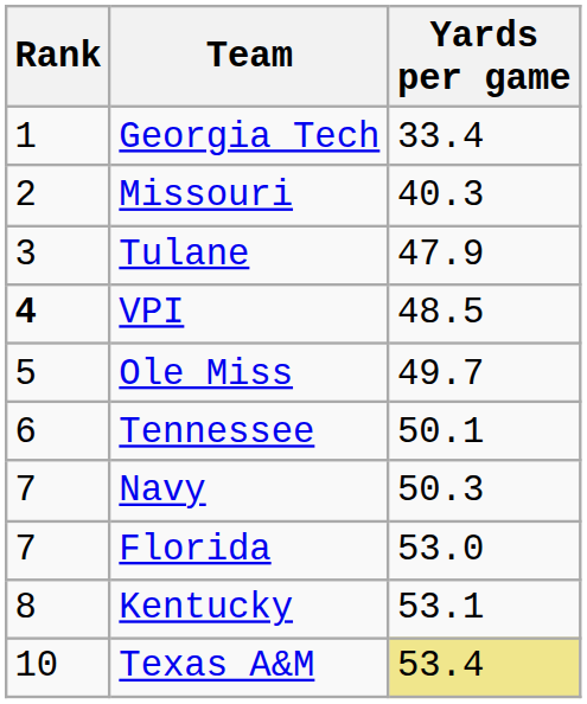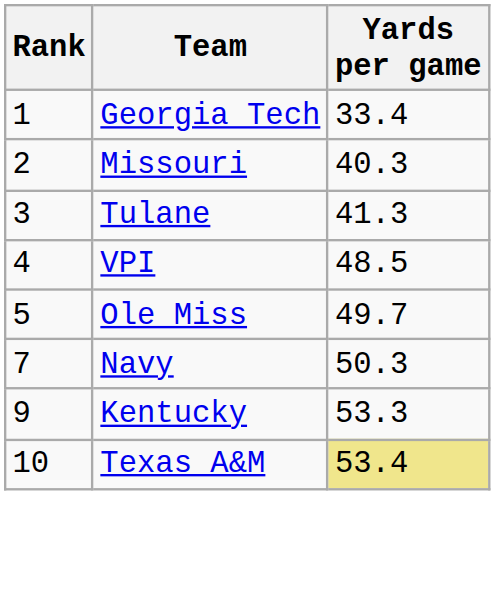 <table class="wikitable sortable">
 <tr>
 <th>Rank</th>
 <th>Team</th>
 <th>Yards<br>per game</th>
 </tr>
 <tr>
 <td>1</td>
 <td><a href='#'>Georgia Tech</a></td>
 <td>33.4</td>
 </tr>
 <tr>
 <td>2</td>
 <td><a href='#'>Missouri</a></td>
 <td>40.3</td>
 </tr>
 <tr>
 <td>3</td>
 <td><a href='#'>Tulane</a></td>
-<td>47.9</td>
+<td>41.3</td>
 </tr>
 <tr>
-<td><strong>4</strong></td>
+<td>4</td>
 <td><a href='#'>VPI</a></td>
 <td>48.5</td>
 </tr>
 <tr>
 <td>5</td>
 <td><a href='#'>Ole Miss</a></td>
 <td>49.7</td>
 </tr>
 <tr>
-<td>6</td>
-<td><a href='#'>Tennessee</a></td>
-<td>50.1</td>
-</tr>
-<tr>
 <td>7</td>
 <td><a href='#'>Navy</a></td>
 <td>50.3</td>
 </tr>
 <tr>
-<td>7</td>
-<td><a href='#'>Florida</a></td>
-<td>53.0</td>
-</tr>
-<tr>
-<td>8</td>
+<td>9</td>
 <td><a href='#'>Kentucky</a></td>
-<td>53.1</td>
+<td>53.3</td>
 </tr>
 <tr>
 <td>10</td>
 <td><a href='#'>Texas A&M</a></td>
 <td style="background: khaki;">53.4</td>
 </tr>
 </table>
